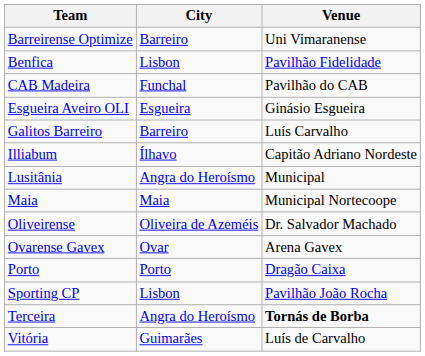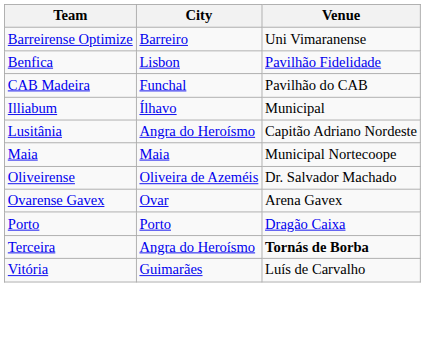 <table class="wikitable sortable">
 <tr>
 <th>Team</th>
 <th>City</th>
 <th>Venue</th>
 </tr>
 <tr>
 <td><a href='#'>Barreirense Optimize</a></td>
 <td><a href='#'>Barreiro</a></td>
 <td>Uni Vimaranense</td>
 </tr>
 <tr>
 <td><a href='#'>Benfica</a></td>
 <td><a href='#'>Lisbon</a></td>
 <td><a href='#'>Pavilhão Fidelidade</a></td>
 </tr>
 <tr>
 <td><a href='#'>CAB Madeira</a></td>
 <td><a href='#'>Funchal</a></td>
 <td>Pavilhão do CAB</td>
 </tr>
 <tr>
-<td><a href='#'>Esgueira Aveiro OLI</a></td>
-<td><a href='#'>Esgueira</a></td>
-<td>Ginásio Esgueira</td>
-</tr>
-<tr>
-<td><a href='#'>Galitos Barreiro</a></td>
-<td><a href='#'>Barreiro</a></td>
-<td>Luís Carvalho</td>
-</tr>
-<tr>
 <td><a href='#'>Illiabum</a></td>
 <td><a href='#'>Ílhavo</a></td>
-<td>Capitão Adriano Nordeste</td>
+<td>Municipal</td>
 </tr>
 <tr>
 <td><a href='#'>Lusitânia</a></td>
 <td><a href='#'>Angra do Heroísmo</a></td>
-<td>Municipal</td>
+<td>Capitão Adriano Nordeste</td>
 </tr>
 <tr>
 <td><a href='#'>Maia</a></td>
 <td><a href='#'>Maia</a></td>
 <td>Municipal Nortecoope</td>
 </tr>
 <tr>
 <td><a href='#'>Oliveirense</a></td>
 <td><a href='#'>Oliveira de Azeméis</a></td>
 <td>Dr. Salvador Machado</td>
 </tr>
 <tr>
 <td><a href='#'>Ovarense Gavex</a></td>
 <td><a href='#'>Ovar</a></td>
 <td>Arena Gavex</td>
 </tr>
 <tr>
 <td><a href='#'>Porto</a></td>
 <td><a href='#'>Porto</a></td>
 <td><a href='#'>Dragão Caixa</a></td>
 </tr>
 <tr>
-<td><a href='#'>Sporting CP</a></td>
-<td><a href='#'>Lisbon</a></td>
-<td><a href='#'>Pavilhão João Rocha</a></td>
-</tr>
-<tr>
 <td><a href='#'>Terceira</a></td>
 <td><a href='#'>Angra do Heroísmo</a></td>
 <td><strong>Tornás de Borba</strong></td>
 </tr>
 <tr>
 <td><a href='#'>Vitória</a></td>
 <td><a href='#'>Guimarães</a></td>
 <td>Luís de Carvalho</td>
 </tr>
 </table>
